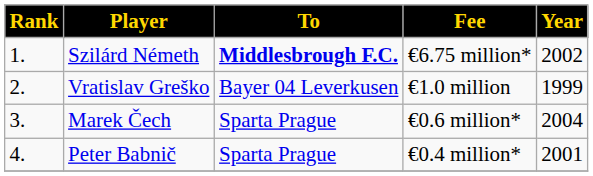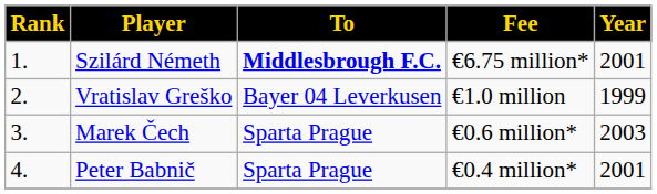 <table class="wikitable">
 <tr>
 <th style="color:#FFD700; background:#000000;">Rank</th>
 <th style="color:#FFD700; background:#000000;">Player</th>
 <th style="color:#FFD700; background:#000000;">To</th>
 <th style="color:#FFD700; background:#000000;">Fee</th>
 <th style="color:#FFD700; background:#000000;">Year</th>
 </tr>
 <tr>
 <td>1.</td>
 <td> <a href='#'>Szilárd Németh</a></td>
 <td><strong> <a href='#'>Middlesbrough F.C.</a></strong></td>
 <td>€6.75 million*</td>
-<td>2002</td>
+<td>2001</td>
 </tr>
 <tr>
 <td>2.</td>
 <td> <a href='#'>Vratislav Greško</a></td>
 <td> <a href='#'>Bayer 04 Leverkusen</a></td>
 <td>€1.0 million</td>
 <td>1999</td>
 </tr>
 <tr>
 <td>3.</td>
 <td> <a href='#'>Marek Čech</a></td>
 <td> <a href='#'>Sparta Prague</a></td>
 <td>€0.6 million*</td>
-<td>2004</td>
+<td>2003</td>
 </tr>
 <tr>
 <td>4.</td>
 <td> <a href='#'>Peter Babnič</a></td>
 <td>  <a href='#'>Sparta Prague</a></td>
 <td>€0.4 million*</td>
 <td>2001</td>
 </tr>
 <tr>
 </tr>
 </table>
